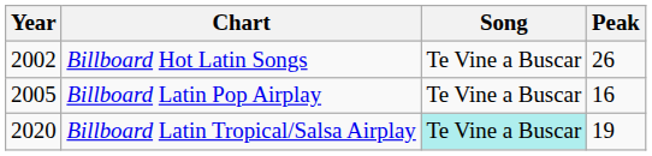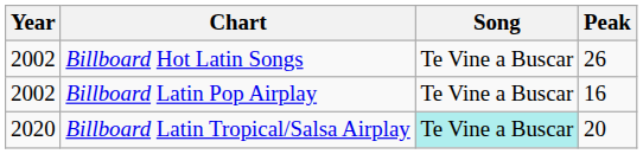 <table class="wikitable">
 <tr>
 <th>Year</th>
 <th>Chart</th>
 <th>Song</th>
 <th>Peak</th>
 </tr>
 <tr>
 <td>2002</td>
 <td><em><a href='#'>Billboard</a></em> <a href='#'>Hot Latin Songs</a></td>
 <td>Te Vine a Buscar</td>
 <td>26 </td>
 </tr>
 <tr>
-<td>2005</td>
+<td>2002</td>
 <td><em><a href='#'>Billboard</a></em> <a href='#'>Latin Pop Airplay</a></td>
 <td>Te Vine a Buscar</td>
 <td>16 </td>
 </tr>
 <tr>
 <td>2020</td>
 <td><em><a href='#'>Billboard</a></em> <a href='#'>Latin Tropical/Salsa Airplay</a></td>
 <td style="background: paleturquoise;">Te Vine a Buscar</td>
-<td>19 </td>
+<td>20 </td>
 </tr>
 </table>
